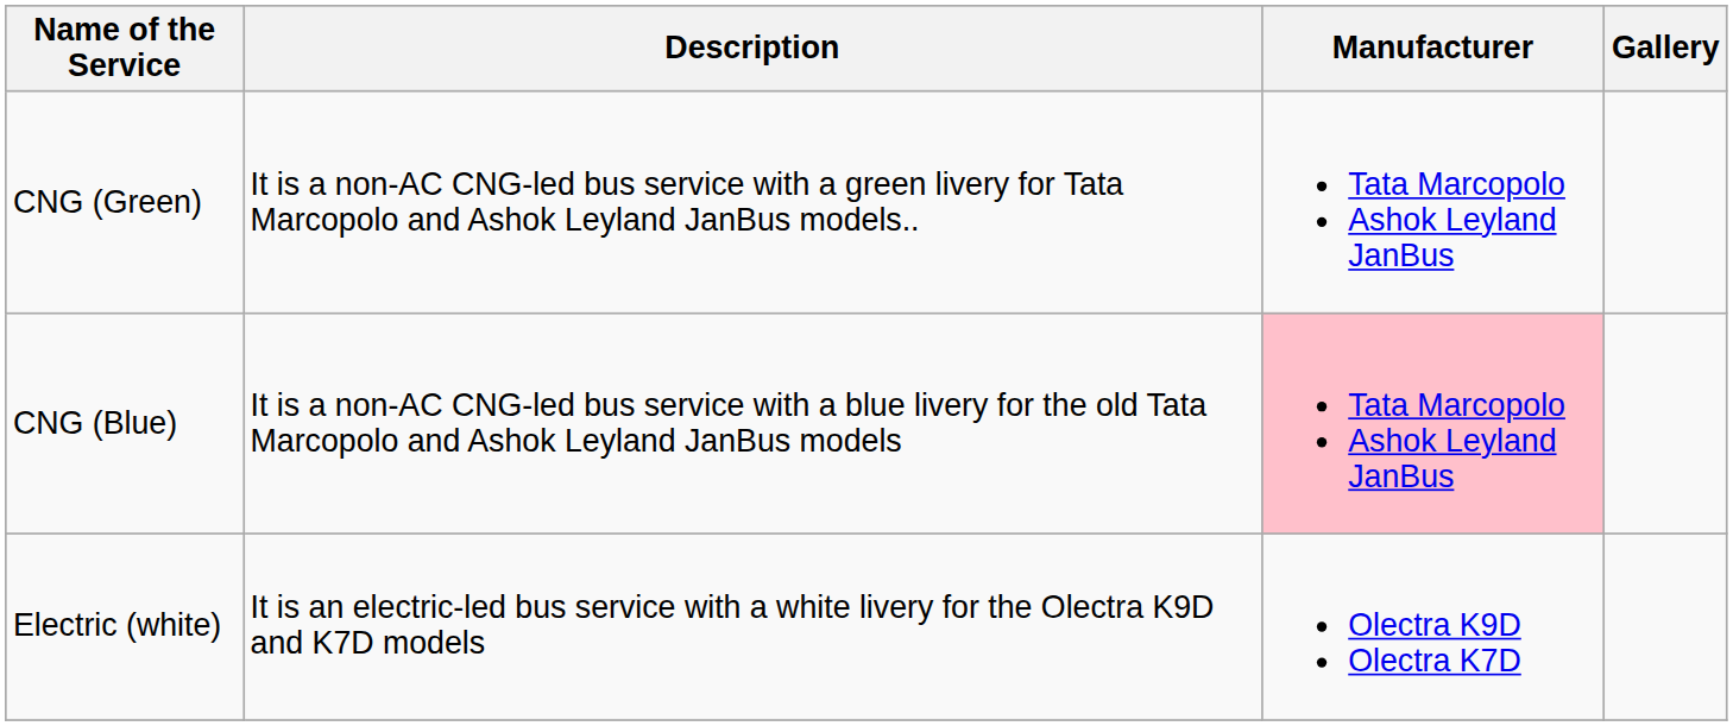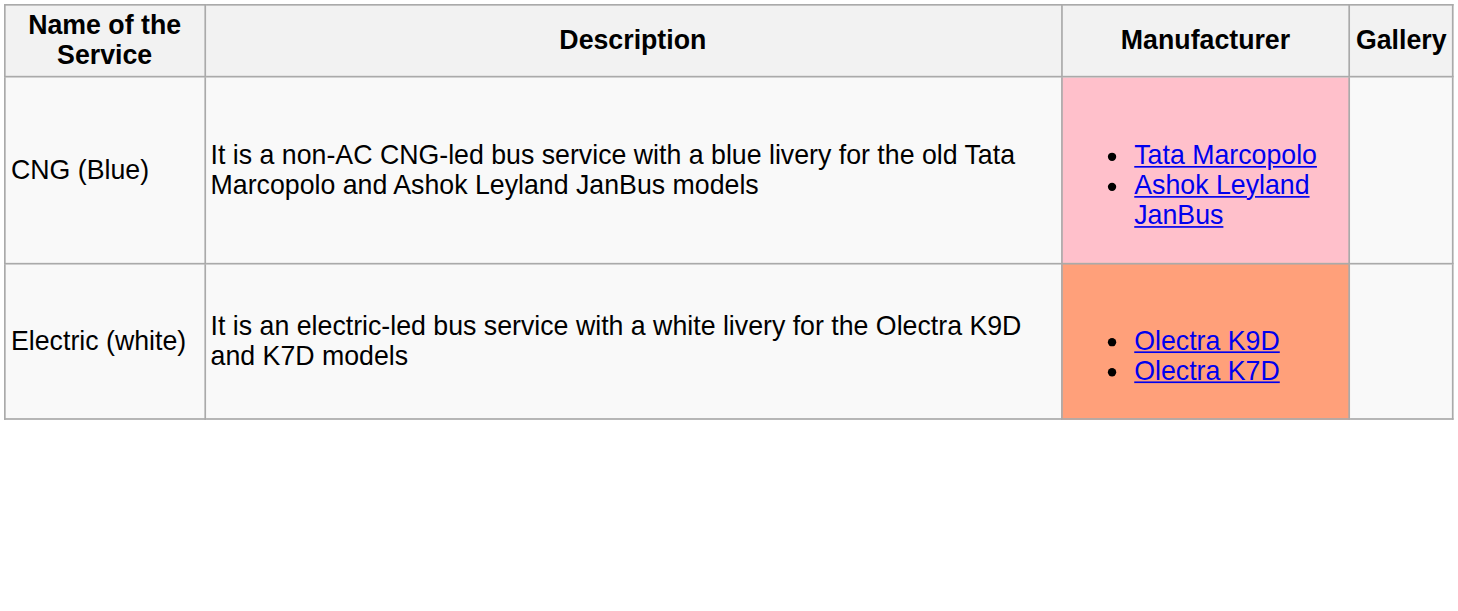 <table class="wikitable">
 <tr>
 <th>Name of the Service</th>
 <th>Description</th>
 <th>Manufacturer</th>
 <th>Gallery</th>
-</tr>
-<tr>
-<td>CNG (Green)</td>
-<td>It is a non-AC CNG-led bus service with a green livery for Tata Marcopolo and Ashok Leyland JanBus models..</td>
-<td><br><ul><li><a href='#'>Tata Marcopolo</a></li><li><a href='#'>Ashok Leyland JanBus</a></li></ul></td>
-<td></td>
 </tr>
 <tr>
 <td>CNG (Blue)</td>
 <td>It is a non-AC CNG-led bus service with a blue livery for the old Tata Marcopolo and Ashok Leyland JanBus models</td>
 <td style="background: pink;"><br><ul><li><a href='#'>Tata Marcopolo</a></li><li><a href='#'>Ashok Leyland JanBus</a></li></ul></td>
 <td> </td>
 </tr>
 <tr>
 <td>Electric (white)</td>
 <td>It is an electric-led bus service with a white livery for the Olectra K9D and K7D models</td>
-<td><br><ul><li><a href='#'>Olectra K9D</a></li><li><a href='#'>Olectra K7D</a></li></ul></td>
+<td style="background: lightsalmon;"><br><ul><li><a href='#'>Olectra K9D</a></li><li><a href='#'>Olectra K7D</a></li></ul></td>
 <td></td>
 </tr>
 </table>
